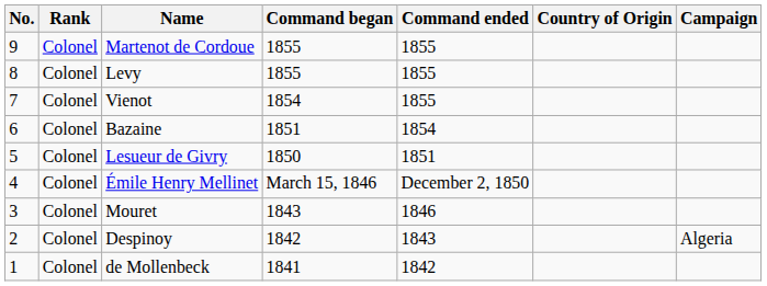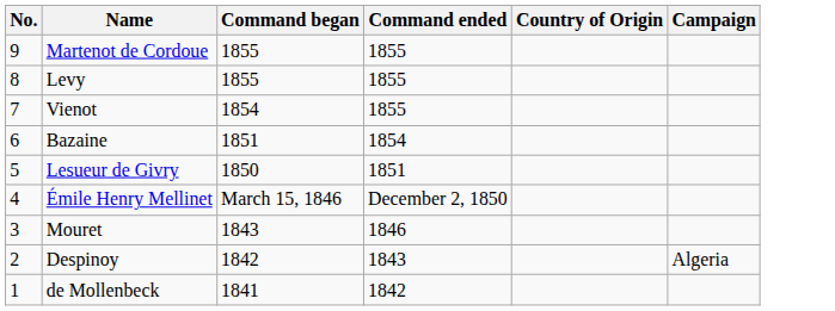 <table class="wikitable sortable">
 <tr>
 <th>No.</th>
-<th>Rank</th>
 <th>Name</th>
 <th>Command began</th>
 <th>Command ended</th>
 <th>Country of Origin</th>
 <th>Campaign</th>
 </tr>
 <tr>
 <td>9</td>
-<td><a href='#'>Colonel</a></td>
 <td><a href='#'>Martenot de Cordoue</a></td>
 <td>1855</td>
 <td>1855</td>
 <td></td>
 <td></td>
 </tr>
 <tr>
 <td>8</td>
-<td>Colonel</td>
 <td>Levy</td>
 <td>1855</td>
 <td>1855</td>
 <td></td>
 <td></td>
 </tr>
 <tr>
 <td>7</td>
-<td>Colonel</td>
 <td>Vienot</td>
 <td>1854</td>
 <td>1855</td>
 <td></td>
 <td></td>
 </tr>
 <tr>
 <td>6</td>
-<td>Colonel</td>
 <td>Bazaine</td>
 <td>1851</td>
 <td>1854</td>
 <td></td>
 <td></td>
 </tr>
 <tr>
 <td>5</td>
-<td>Colonel</td>
 <td><a href='#'>Lesueur de Givry</a> </td>
 <td>1850</td>
 <td>1851</td>
 <td></td>
 <td></td>
 </tr>
 <tr>
 <td>4</td>
-<td>Colonel</td>
 <td><a href='#'>Émile Henry Mellinet</a></td>
 <td>March 15, 1846</td>
 <td>December 2, 1850</td>
 <td></td>
 <td></td>
 </tr>
 <tr>
 <td>3</td>
-<td>Colonel</td>
 <td>Mouret</td>
 <td>1843</td>
 <td>1846</td>
 <td></td>
 <td></td>
 </tr>
 <tr>
 <td>2</td>
-<td>Colonel</td>
 <td>Despinoy</td>
 <td>1842</td>
 <td>1843</td>
 <td></td>
 <td>Algeria</td>
 </tr>
 <tr>
 <td>1</td>
-<td>Colonel</td>
 <td>de Mollenbeck</td>
 <td>1841</td>
 <td>1842</td>
 <td></td>
 <td></td>
 </tr>
 </table>
